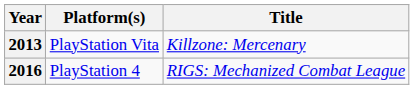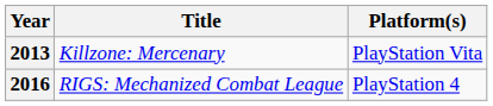 <table class="wikitable sortable plainrowheaders">
 <tr>
 <th scope="col">Year</th>
+<th scope="col">Title</th>
 <th scope="col">Platform(s)</th>
-<th scope="col">Title</th>
 </tr>
 <tr>
 <th scope="row">2013</th>
+<td><em><a href='#'>Killzone: Mercenary</a></em></td>
 <td><a href='#'>PlayStation Vita</a></td>
-<td><em><a href='#'>Killzone: Mercenary</a></em></td>
 </tr>
 <tr>
 <th scope="row">2016</th>
+<td><em><a href='#'>RIGS: Mechanized Combat League</a></em></td>
 <td><a href='#'>PlayStation 4</a></td>
-<td><em><a href='#'>RIGS: Mechanized Combat League</a></em></td>
 </tr>
 </table>
